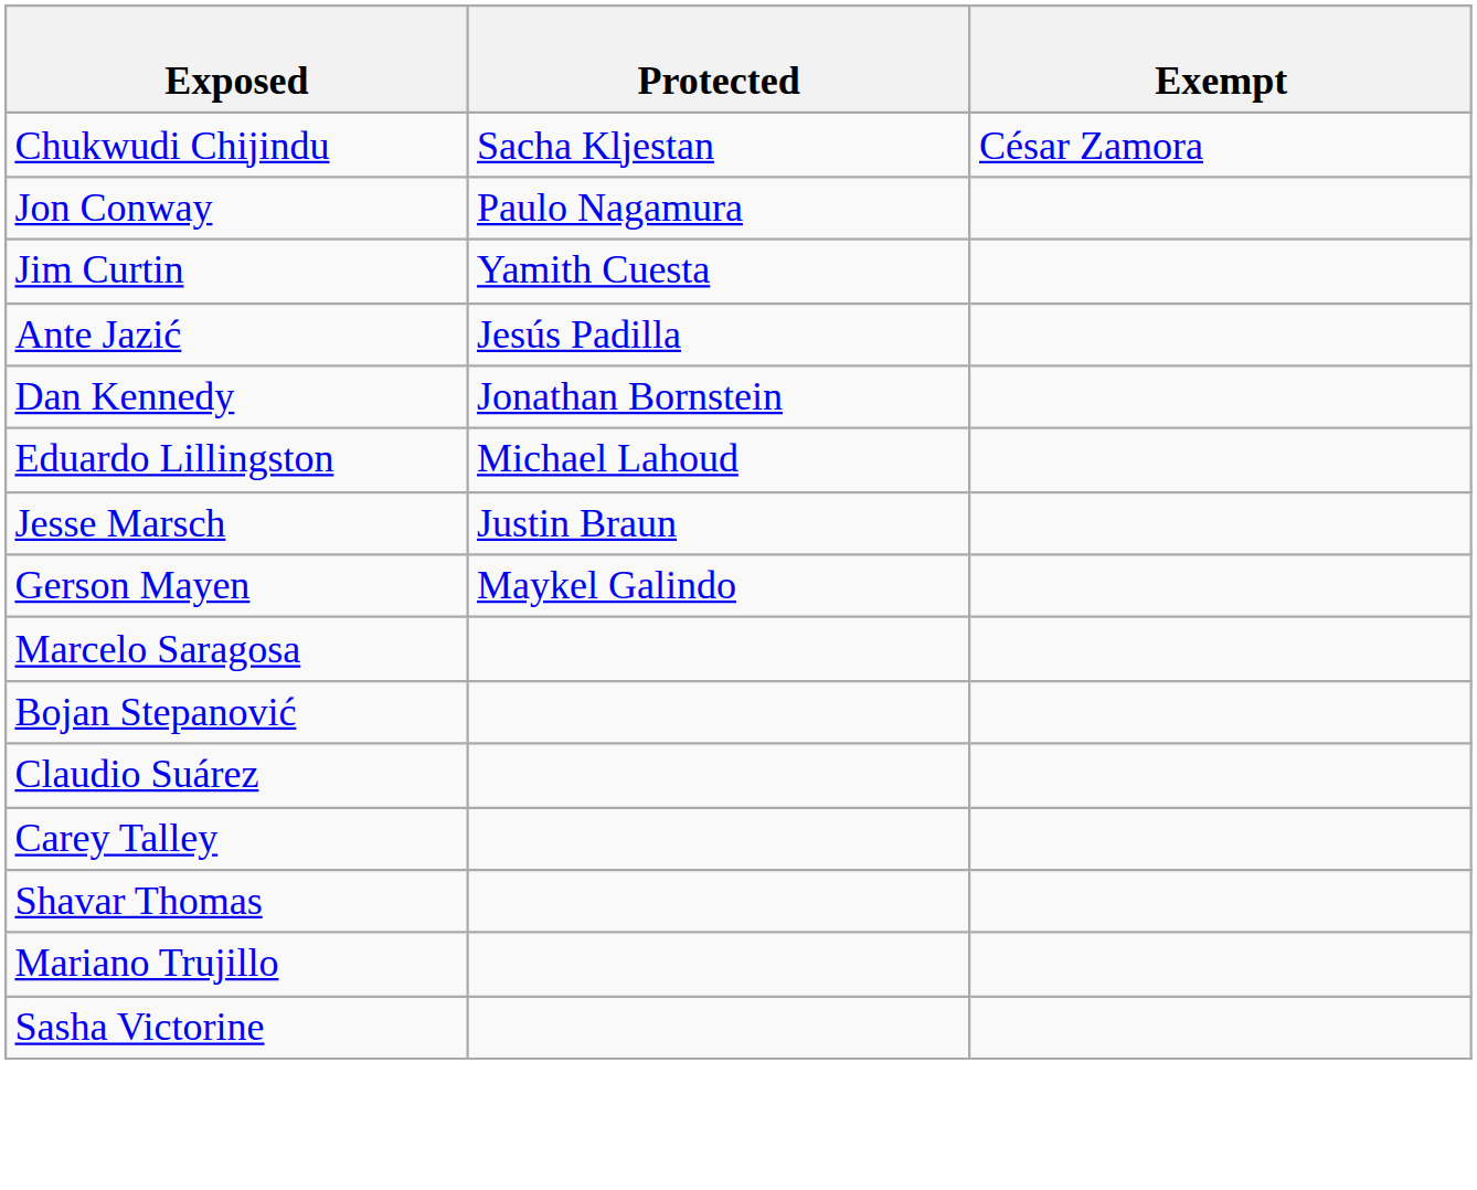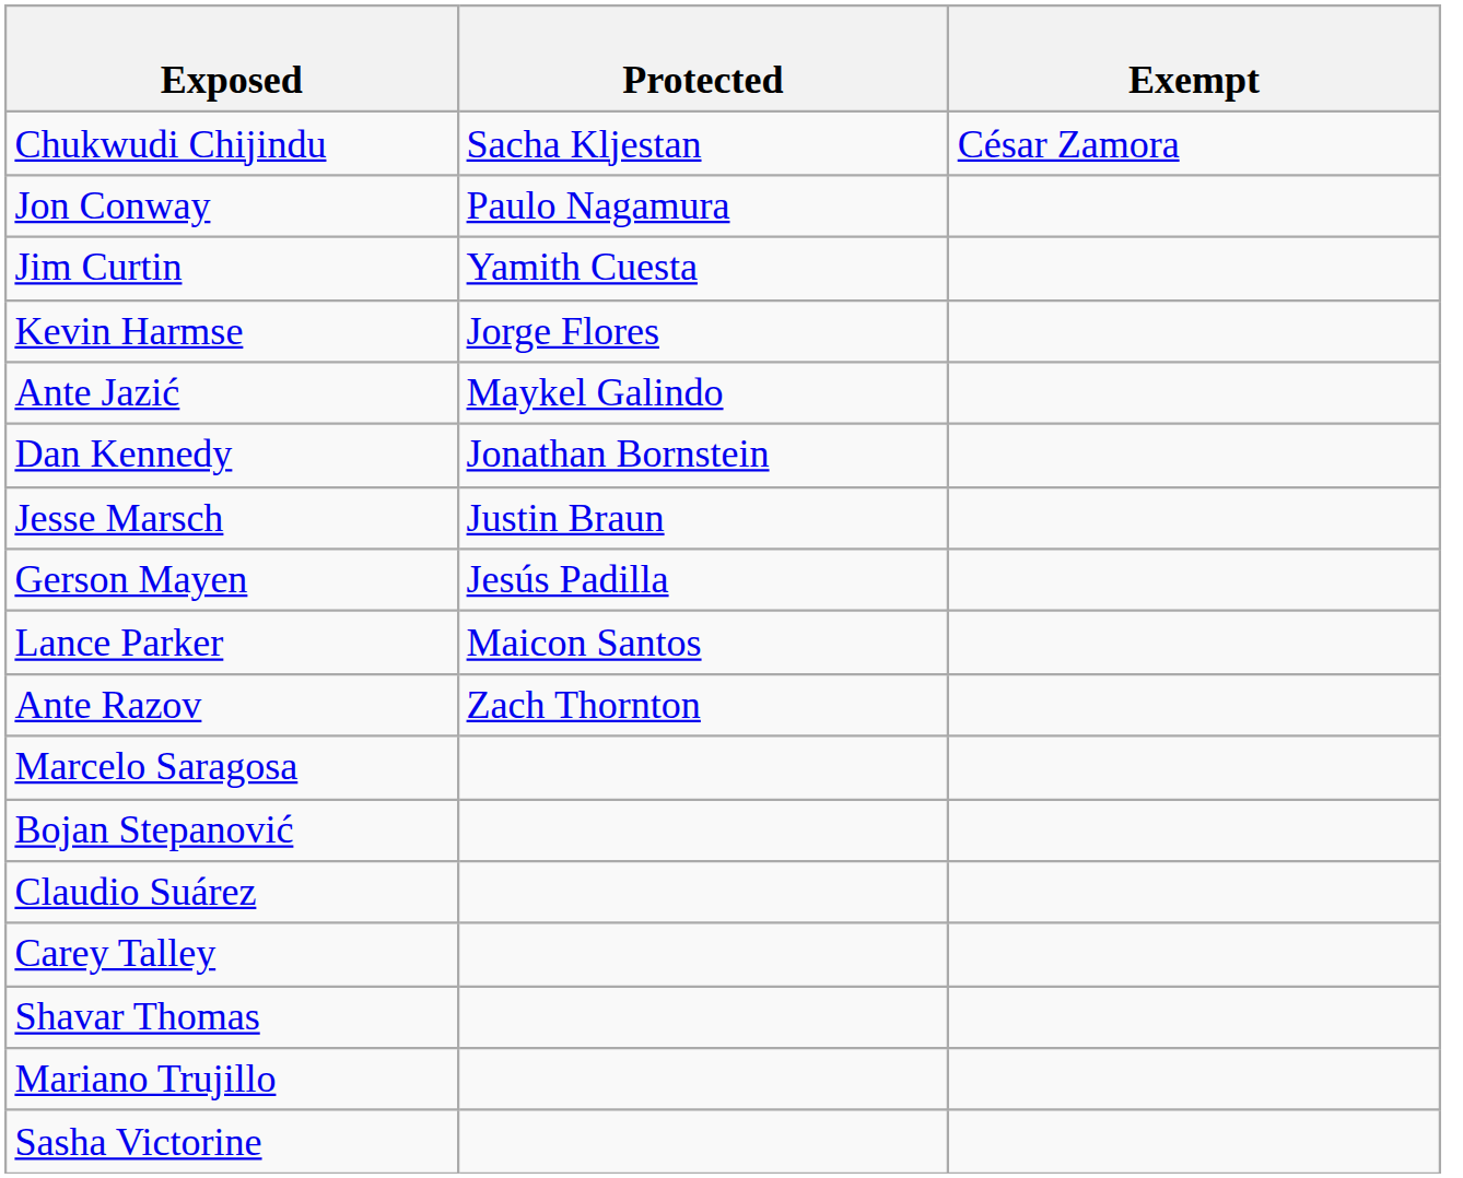 <table class="wikitable">
 <tr>
 <th style="width:23%"><br>Exposed</th>
 <th style="width:25%"><br>Protected</th>
 <th style="width:25%"><br>Exempt</th>
 </tr>
 <tr>
 <td><a href='#'>Chukwudi Chijindu</a></td>
 <td><a href='#'>Sacha Kljestan</a></td>
 <td><a href='#'>César Zamora</a></td>
 </tr>
 <tr>
 <td><a href='#'>Jon Conway</a></td>
 <td><a href='#'>Paulo Nagamura</a></td>
 <td></td>
 </tr>
 <tr>
 <td><a href='#'>Jim Curtin</a></td>
 <td><a href='#'>Yamith Cuesta</a></td>
 <td></td>
 </tr>
 <tr>
+<td><a href='#'>Kevin Harmse</a></td>
+<td><a href='#'>Jorge Flores</a></td>
+<td></td>
+</tr>
+<tr>
 <td><a href='#'>Ante Jazić</a></td>
-<td><a href='#'>Jesús Padilla</a></td>
+<td><a href='#'>Maykel Galindo</a></td>
 <td></td>
 </tr>
 <tr>
 <td><a href='#'>Dan Kennedy</a></td>
 <td><a href='#'>Jonathan Bornstein</a></td>
-<td></td>
-</tr>
-<tr>
-<td><a href='#'>Eduardo Lillingston</a></td>
-<td><a href='#'>Michael Lahoud</a></td>
 <td></td>
 </tr>
 <tr>
 <td><a href='#'>Jesse Marsch</a></td>
 <td><a href='#'>Justin Braun</a></td>
 <td></td>
 </tr>
 <tr>
 <td><a href='#'>Gerson Mayen</a></td>
-<td><a href='#'>Maykel Galindo</a></td>
+<td><a href='#'>Jesús Padilla</a></td>
+<td></td>
+</tr>
+<tr>
+<td><a href='#'>Lance Parker</a></td>
+<td><a href='#'>Maicon Santos</a></td>
+<td></td>
+</tr>
+<tr>
+<td><a href='#'>Ante Razov</a></td>
+<td><a href='#'>Zach Thornton</a></td>
 <td></td>
 </tr>
 <tr>
 <td><a href='#'>Marcelo Saragosa</a></td>
 <td></td>
 <td></td>
 </tr>
 <tr>
 <td><a href='#'>Bojan Stepanović</a></td>
 <td></td>
 <td></td>
 </tr>
 <tr>
 <td><a href='#'>Claudio Suárez</a></td>
 <td></td>
 <td></td>
 </tr>
 <tr>
 <td><a href='#'>Carey Talley</a></td>
 <td></td>
 <td></td>
 </tr>
 <tr>
 <td><a href='#'>Shavar Thomas</a></td>
 <td></td>
 <td></td>
 </tr>
 <tr>
 <td><a href='#'>Mariano Trujillo</a></td>
 <td></td>
 <td></td>
 </tr>
 <tr>
 <td><a href='#'>Sasha Victorine</a></td>
 <td></td>
 <td></td>
 </tr>
 </table>
